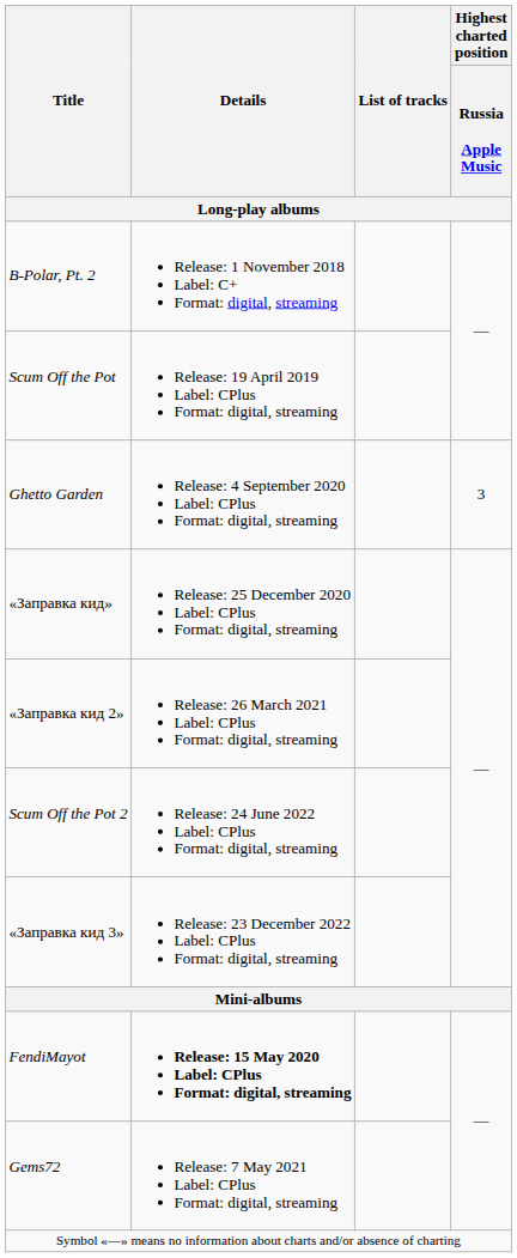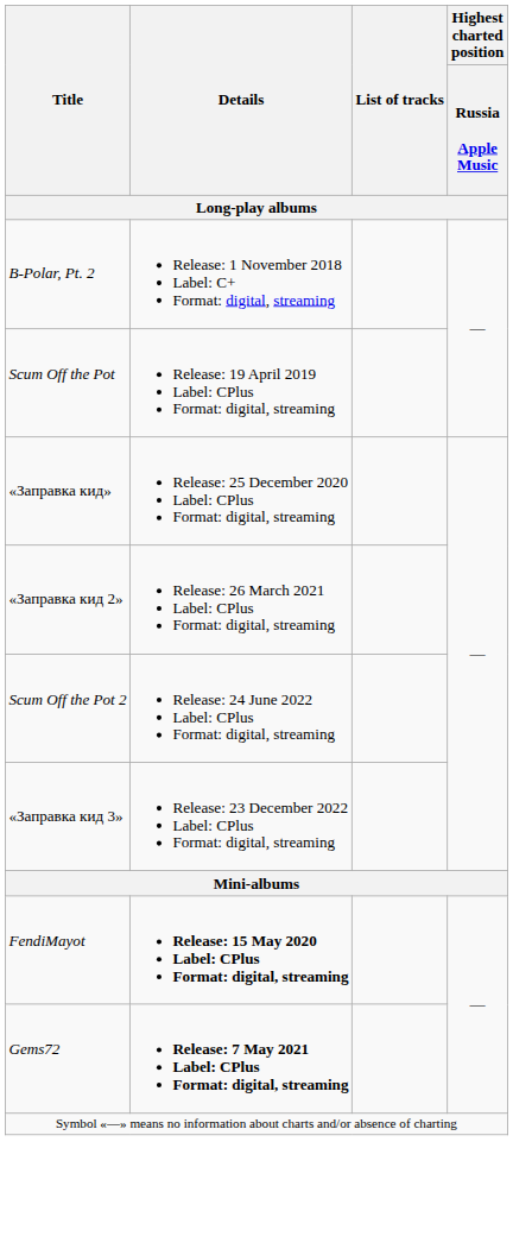 <table class="wikitable">
 <tr>
 <th rowspan="2">Title</th>
 <th rowspan="2">Details</th>
 <th rowspan="2">List of tracks</th>
 <th width="50">Highest charted position</th>
 </tr>
 <tr>
 <th><br><br>Russia<br><br><a href='#'>Apple Music</a><br><br></th>
 </tr>
 <tr>
 <th colspan="4" align="center" style="font-weight: bold">Long-play albums</th>
 </tr>
 <tr>
 <td><em>B-Polar, Pt. 2</em></td>
 <td><br><ul><li>Release: 1 November 2018</li><li>Label: C+</li><li>Format: <a href='#'>digital</a>, <a href='#'>streaming</a></li></ul></td>
 <td><br></td>
 <td rowspan="2" align="center">—</td>
 </tr>
 <tr>
 <td><em>Scum Off the Pot</em><br><br></td>
 <td><br><ul><li>Release: 19 April 2019</li><li>Label: CPlus</li><li>Format: digital, streaming</li></ul></td>
 <td><br></td>
-</tr>
-<tr>
-<td><em>Ghetto Garden</em></td>
-<td><br><ul><li>Release: 4 September 2020</li><li>Label: CPlus</li><li>Format: digital, streaming</li></ul></td>
-<td><br></td>
-<td align="center">3</td>
 </tr>
 <tr>
 <td>«Заправка кид»</td>
 <td><br><ul><li>Release: 25 December 2020</li><li>Label: CPlus</li><li>Format: digital, streaming</li></ul></td>
 <td><br></td>
 <td rowspan="4" align="center">—</td>
 </tr>
 <tr>
 <td>«Заправка кид 2»</td>
 <td><br><ul><li>Release: 26 March 2021</li><li>Label: CPlus</li><li>Format: digital, streaming</li></ul></td>
 <td><br></td>
 </tr>
 <tr>
 <td><em>Scum Off the Pot 2</em><br><br></td>
 <td><br><ul><li>Release: 24 June 2022</li><li>Label: CPlus</li><li>Format: digital, streaming</li></ul></td>
 <td></td>
 </tr>
 <tr>
 <td>«Заправка кид 3»</td>
 <td><br><ul><li>Release: 23 December 2022</li><li>Label: CPlus</li><li>Format: digital, streaming</li></ul></td>
 <td></td>
 </tr>
 <tr>
 <th colspan="4" align="center" style="font-weight: bold">Mini-albums</th>
 </tr>
 <tr>
 <td><em>FendiMayot</em><br><br></td>
 <td><strong><br><ul><li>Release: 15 May 2020</li><li>Label: CPlus</li><li>Format: digital, streaming</li></ul></strong></td>
 <td></td>
 <td rowspan="2" align="center">—</td>
 </tr>
 <tr>
 <td><em>Gems72</em><br><br></td>
-<td><br><ul><li>Release: 7 May 2021</li><li>Label: CPlus</li><li>Format: digital, streaming</li></ul></td>
+<td><strong><br><ul><li>Release: 7 May 2021</li><li>Label: CPlus</li><li>Format: digital, streaming</li></ul></strong></td>
 <td></td>
 </tr>
 <tr>
 <td colspan="4" align="center" style="font-size:85%;">Symbol «—» means no information about charts and/or absence of charting</td>
 </tr>
 </table>
